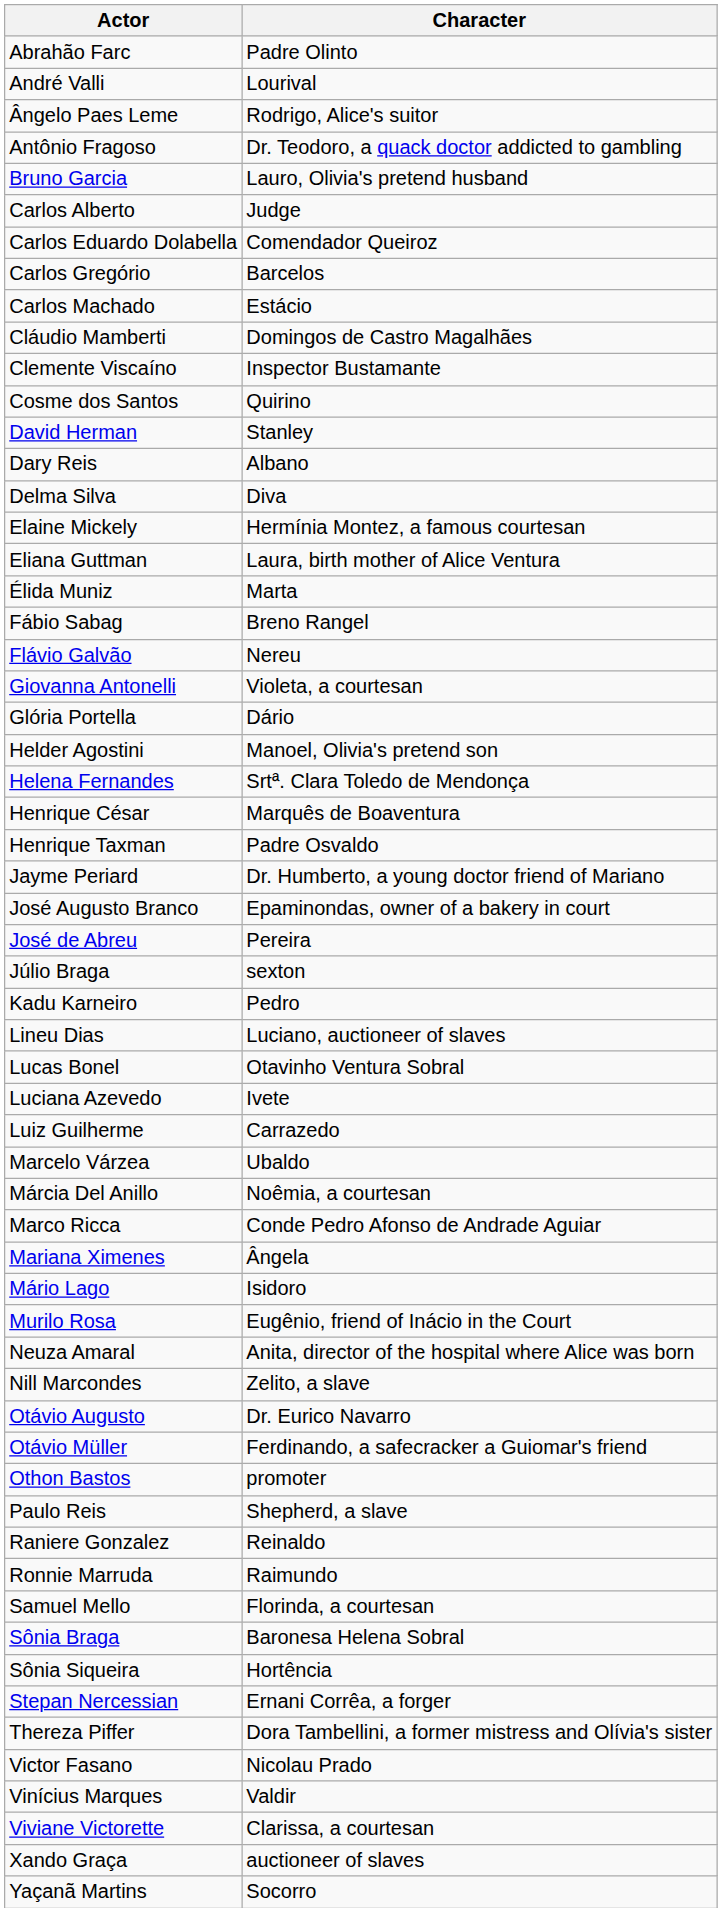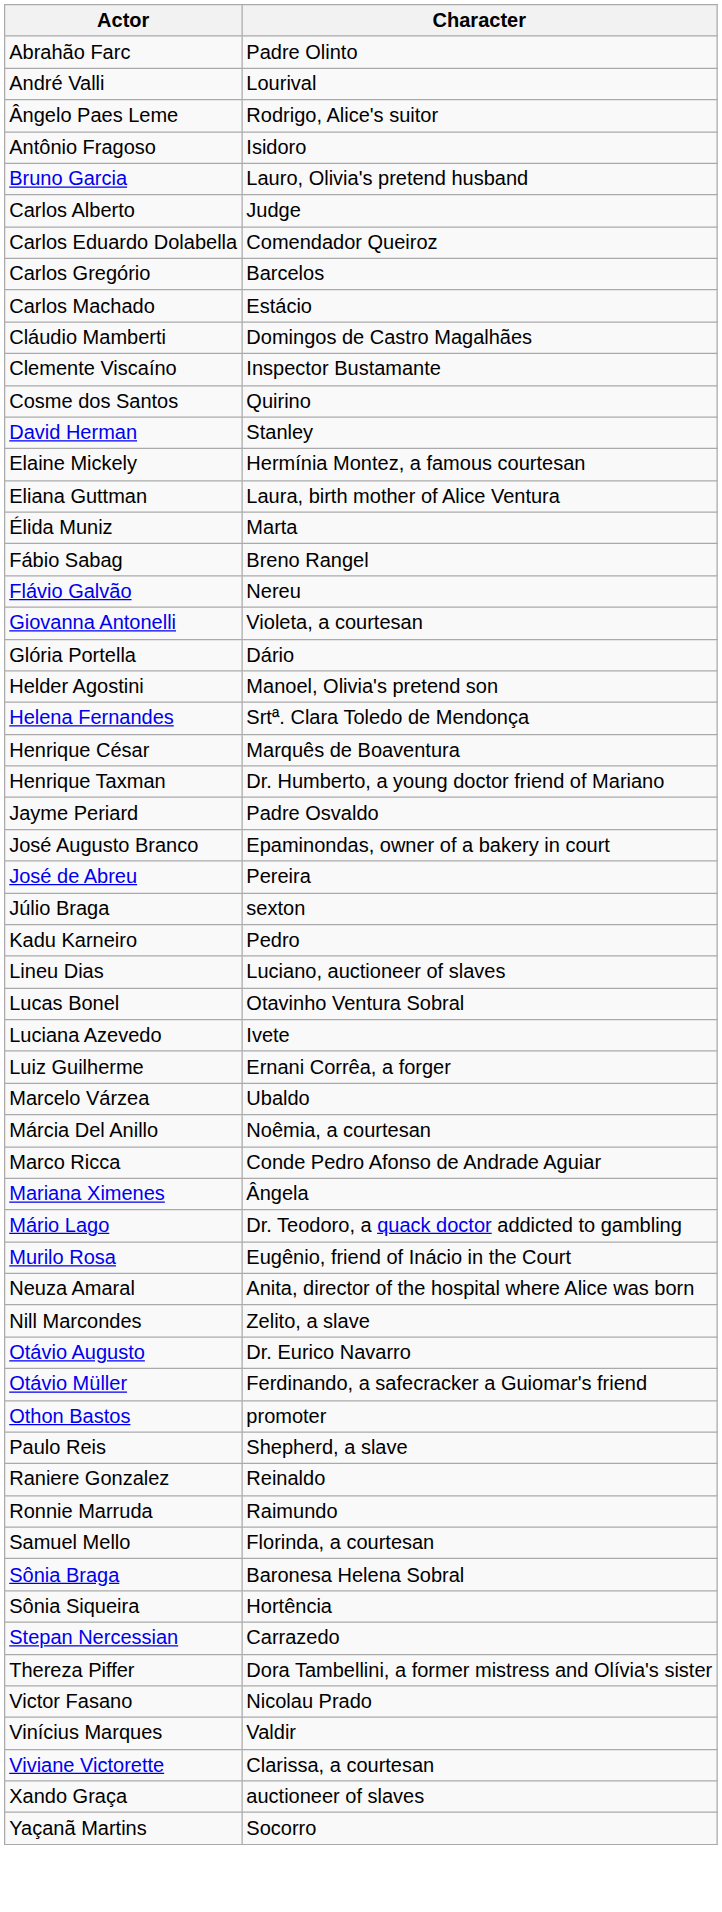 <table class="wikitable sortable">
 <tr>
 <th>Actor</th>
 <th>Character</th>
 </tr>
 <tr>
 <td>Abrahão Farc</td>
 <td>Padre Olinto</td>
 </tr>
 <tr>
 <td>André Valli</td>
 <td>Lourival</td>
 </tr>
 <tr>
 <td>Ângelo Paes Leme</td>
 <td>Rodrigo, Alice's suitor</td>
 </tr>
 <tr>
 <td>Antônio Fragoso</td>
-<td>Dr. Teodoro, a <a href='#'>quack doctor</a> addicted to gambling</td>
+<td>Isidoro</td>
 </tr>
 <tr>
 <td><a href='#'>Bruno Garcia</a></td>
 <td>Lauro, Olivia's pretend husband</td>
 </tr>
 <tr>
 <td>Carlos Alberto</td>
 <td>Judge</td>
 </tr>
 <tr>
 <td>Carlos Eduardo Dolabella</td>
 <td>Comendador Queiroz</td>
 </tr>
 <tr>
 <td>Carlos Gregório</td>
 <td>Barcelos</td>
 </tr>
 <tr>
 <td>Carlos Machado</td>
 <td>Estácio</td>
 </tr>
 <tr>
 <td>Cláudio Mamberti</td>
 <td>Domingos de Castro Magalhães</td>
 </tr>
 <tr>
 <td>Clemente Viscaíno</td>
 <td>Inspector Bustamante</td>
 </tr>
 <tr>
 <td>Cosme dos Santos</td>
 <td>Quirino</td>
 </tr>
 <tr>
 <td><a href='#'>David Herman</a></td>
 <td>Stanley</td>
-</tr>
-<tr>
-<td>Dary Reis</td>
-<td>Albano</td>
-</tr>
-<tr>
-<td>Delma Silva</td>
-<td>Diva</td>
 </tr>
 <tr>
 <td>Elaine Mickely</td>
 <td>Hermínia Montez, a famous courtesan</td>
 </tr>
 <tr>
 <td>Eliana Guttman</td>
 <td>Laura, birth mother of Alice Ventura</td>
 </tr>
 <tr>
 <td>Élida Muniz</td>
 <td>Marta</td>
 </tr>
 <tr>
 <td>Fábio Sabag</td>
 <td>Breno Rangel</td>
 </tr>
 <tr>
 <td><a href='#'>Flávio Galvão</a></td>
 <td>Nereu</td>
 </tr>
 <tr>
 <td><a href='#'>Giovanna Antonelli</a></td>
 <td>Violeta, a courtesan</td>
 </tr>
 <tr>
 <td>Glória Portella</td>
 <td>Dário</td>
 </tr>
 <tr>
 <td>Helder Agostini</td>
 <td>Manoel, Olivia's pretend son</td>
 </tr>
 <tr>
 <td><a href='#'>Helena Fernandes</a></td>
 <td>Srtª. Clara Toledo de Mendonça</td>
 </tr>
 <tr>
 <td>Henrique César</td>
 <td>Marquês de Boaventura</td>
 </tr>
 <tr>
 <td>Henrique Taxman</td>
-<td>Padre Osvaldo</td>
+<td>Dr. Humberto, a young doctor friend of Mariano</td>
 </tr>
 <tr>
 <td>Jayme Periard</td>
-<td>Dr. Humberto, a young doctor friend of Mariano</td>
+<td>Padre Osvaldo</td>
 </tr>
 <tr>
 <td>José Augusto Branco</td>
 <td>Epaminondas,  owner of a bakery in court</td>
 </tr>
 <tr>
 <td><a href='#'>José de Abreu</a></td>
 <td>Pereira</td>
 </tr>
 <tr>
 <td>Júlio Braga</td>
 <td>sexton</td>
 </tr>
 <tr>
 <td>Kadu Karneiro</td>
 <td>Pedro</td>
 </tr>
 <tr>
 <td>Lineu Dias</td>
 <td>Luciano, auctioneer of slaves</td>
 </tr>
 <tr>
 <td>Lucas Bonel</td>
 <td>Otavinho Ventura Sobral</td>
 </tr>
 <tr>
 <td>Luciana Azevedo</td>
 <td>Ivete</td>
 </tr>
 <tr>
 <td>Luiz Guilherme</td>
-<td>Carrazedo</td>
+<td>Ernani Corrêa, a forger</td>
 </tr>
 <tr>
 <td>Marcelo Várzea</td>
 <td>Ubaldo</td>
 </tr>
 <tr>
 <td>Márcia Del Anillo</td>
 <td>Noêmia, a courtesan</td>
 </tr>
 <tr>
 <td>Marco Ricca</td>
 <td>Conde Pedro Afonso de Andrade Aguiar</td>
 </tr>
 <tr>
 <td><a href='#'>Mariana Ximenes</a></td>
 <td>Ângela</td>
 </tr>
 <tr>
 <td><a href='#'>Mário Lago</a></td>
-<td>Isidoro</td>
+<td>Dr. Teodoro, a <a href='#'>quack doctor</a> addicted to gambling</td>
 </tr>
 <tr>
 <td><a href='#'>Murilo Rosa</a></td>
 <td>Eugênio, friend of Inácio in the Court</td>
 </tr>
 <tr>
 <td>Neuza Amaral</td>
 <td>Anita, director of the hospital where Alice was born</td>
 </tr>
 <tr>
 <td>Nill Marcondes</td>
 <td>Zelito, a slave</td>
 </tr>
 <tr>
 <td><a href='#'>Otávio Augusto</a></td>
 <td>Dr. Eurico Navarro</td>
 </tr>
 <tr>
 <td><a href='#'>Otávio Müller</a></td>
 <td>Ferdinando, a safecracker a Guiomar's friend</td>
 </tr>
 <tr>
 <td><a href='#'>Othon Bastos</a></td>
 <td>promoter</td>
 </tr>
 <tr>
 <td>Paulo Reis</td>
 <td>Shepherd, a slave</td>
 </tr>
 <tr>
 <td>Raniere Gonzalez</td>
 <td>Reinaldo</td>
 </tr>
 <tr>
 <td>Ronnie Marruda</td>
 <td>Raimundo</td>
 </tr>
 <tr>
 <td>Samuel Mello</td>
 <td>Florinda, a courtesan</td>
 </tr>
 <tr>
 <td><a href='#'>Sônia Braga</a></td>
 <td>Baronesa Helena Sobral</td>
 </tr>
 <tr>
 <td>Sônia Siqueira</td>
 <td>Hortência</td>
 </tr>
 <tr>
 <td><a href='#'>Stepan Nercessian</a></td>
-<td>Ernani Corrêa, a forger</td>
+<td>Carrazedo</td>
 </tr>
 <tr>
 <td>Thereza Piffer</td>
 <td>Dora Tambellini, a former mistress and Olívia's sister</td>
 </tr>
 <tr>
 <td>Victor Fasano</td>
 <td>Nicolau Prado</td>
 </tr>
 <tr>
 <td>Vinícius Marques</td>
 <td>Valdir</td>
 </tr>
 <tr>
 <td><a href='#'>Viviane Victorette</a></td>
 <td>Clarissa, a courtesan</td>
 </tr>
 <tr>
 <td>Xando Graça</td>
 <td>auctioneer of slaves</td>
 </tr>
 <tr>
 <td>Yaçanã Martins</td>
 <td>Socorro</td>
 </tr>
 </table>
